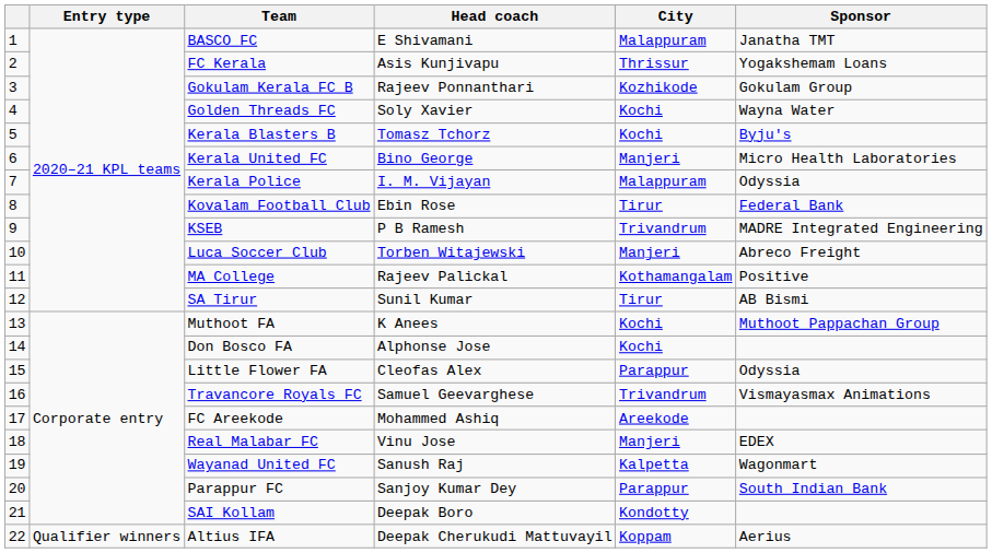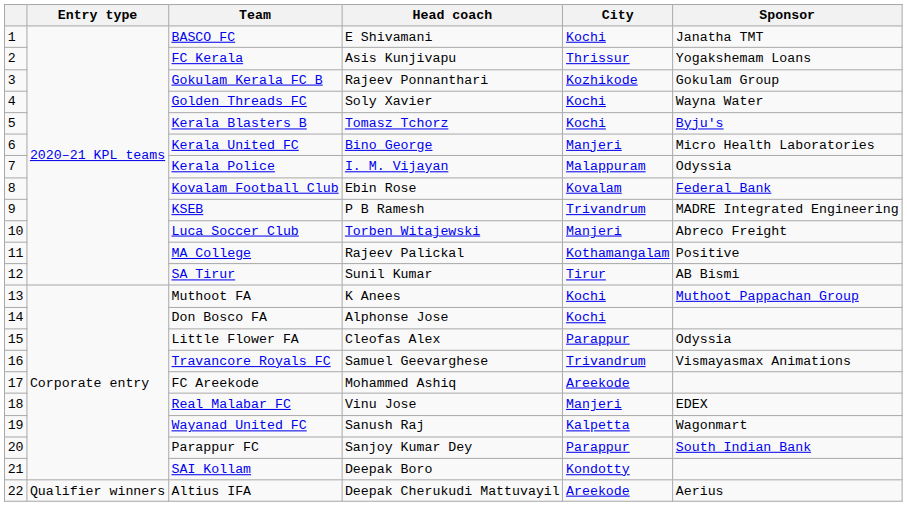 <table class="wikitable">
 <tr>
 <th></th>
 <th>Entry type</th>
 <th>Team</th>
 <th>Head coach</th>
 <th>City</th>
 <th>Sponsor</th>
 </tr>
 <tr>
 <td>1</td>
 <td rowspan="12"><a href='#'>2020–21 KPL teams</a></td>
 <td><a href='#'>BASCO FC</a></td>
 <td> E Shivamani</td>
-<td><a href='#'>Malappuram</a></td>
+<td><a href='#'>Kochi</a></td>
 <td>Janatha TMT</td>
 </tr>
 <tr>
 <td>2</td>
 <td><a href='#'>FC Kerala</a></td>
 <td> Asis Kunjivapu</td>
 <td><a href='#'>Thrissur</a></td>
 <td>Yogakshemam Loans</td>
 </tr>
 <tr>
 <td>3</td>
 <td><a href='#'>Gokulam Kerala FC B</a></td>
 <td> Rajeev Ponnanthari</td>
 <td><a href='#'>Kozhikode</a></td>
 <td>Gokulam Group</td>
 </tr>
 <tr>
 <td>4</td>
 <td><a href='#'>Golden Threads FC</a></td>
 <td> Soly Xavier</td>
 <td><a href='#'>Kochi</a></td>
 <td>Wayna Water</td>
 </tr>
 <tr>
 <td>5</td>
 <td><a href='#'>Kerala Blasters B</a></td>
 <td> <a href='#'>Tomasz Tchorz</a></td>
 <td><a href='#'>Kochi</a></td>
 <td><a href='#'>Byju's</a></td>
 </tr>
 <tr>
 <td>6</td>
 <td><a href='#'>Kerala United FC</a></td>
 <td> <a href='#'>Bino George</a></td>
 <td><a href='#'>Manjeri</a></td>
 <td>Micro Health Laboratories</td>
 </tr>
 <tr>
 <td>7</td>
 <td><a href='#'>Kerala Police</a></td>
 <td> <a href='#'>I. M. Vijayan</a></td>
 <td><a href='#'>Malappuram</a></td>
 <td>Odyssia</td>
 </tr>
 <tr>
 <td>8</td>
 <td><a href='#'>Kovalam Football Club</a></td>
 <td> Ebin Rose</td>
-<td><a href='#'>Tirur</a></td>
+<td><a href='#'>Kovalam</a></td>
 <td><a href='#'>Federal Bank</a></td>
 </tr>
 <tr>
 <td>9</td>
 <td><a href='#'>KSEB</a></td>
 <td> P B Ramesh</td>
 <td><a href='#'>Trivandrum</a></td>
 <td>MADRE Integrated Engineering</td>
 </tr>
 <tr>
 <td>10</td>
 <td><a href='#'>Luca Soccer Club</a></td>
 <td> <a href='#'>Torben Witajewski</a></td>
 <td><a href='#'>Manjeri</a></td>
 <td>Abreco Freight</td>
 </tr>
 <tr>
 <td>11</td>
 <td><a href='#'>MA College</a></td>
 <td> Rajeev Palickal</td>
 <td><a href='#'>Kothamangalam</a></td>
 <td>Positive</td>
 </tr>
 <tr>
 <td>12</td>
 <td><a href='#'>SA Tirur</a></td>
 <td> Sunil Kumar</td>
 <td><a href='#'>Tirur</a></td>
 <td>AB Bismi</td>
 </tr>
 <tr>
 <td>13</td>
 <td rowspan="9">Corporate entry</td>
 <td>Muthoot FA</td>
 <td> K Anees</td>
 <td><a href='#'>Kochi</a></td>
 <td><a href='#'>Muthoot Pappachan Group</a></td>
 </tr>
 <tr>
 <td>14</td>
 <td>Don Bosco FA</td>
 <td> Alphonse Jose</td>
 <td><a href='#'>Kochi</a></td>
 <td></td>
 </tr>
 <tr>
 <td>15</td>
 <td>Little Flower FA</td>
 <td> Cleofas Alex</td>
 <td><a href='#'>Parappur</a></td>
 <td>Odyssia</td>
 </tr>
 <tr>
 <td>16</td>
 <td><a href='#'>Travancore Royals FC</a></td>
 <td> Samuel Geevarghese</td>
 <td><a href='#'>Trivandrum</a></td>
 <td>Vismayasmax Animations</td>
 </tr>
 <tr>
 <td>17</td>
 <td>FC Areekode</td>
 <td>Mohammed Ashiq</td>
 <td><a href='#'>Areekode</a></td>
 <td></td>
 </tr>
 <tr>
 <td>18</td>
 <td><a href='#'>Real Malabar FC</a></td>
 <td> Vinu Jose</td>
 <td><a href='#'>Manjeri</a></td>
 <td>EDEX</td>
 </tr>
 <tr>
 <td>19</td>
 <td><a href='#'>Wayanad United FC</a></td>
 <td> Sanush Raj</td>
 <td><a href='#'>Kalpetta</a></td>
 <td>Wagonmart</td>
 </tr>
 <tr>
 <td>20</td>
 <td>Parappur FC</td>
 <td> Sanjoy Kumar Dey</td>
 <td><a href='#'>Parappur</a></td>
 <td><a href='#'>South Indian Bank</a></td>
 </tr>
 <tr>
 <td>21</td>
 <td><a href='#'>SAI Kollam</a></td>
 <td> Deepak Boro</td>
 <td><a href='#'>Kondotty</a></td>
 <td></td>
 </tr>
 <tr>
 <td>22</td>
 <td>Qualifier winners</td>
 <td>Altius IFA</td>
 <td> Deepak Cherukudi Mattuvayil</td>
-<td><a href='#'>Koppam</a></td>
+<td><a href='#'>Areekode</a></td>
 <td>Aerius</td>
 </tr>
 </table>
